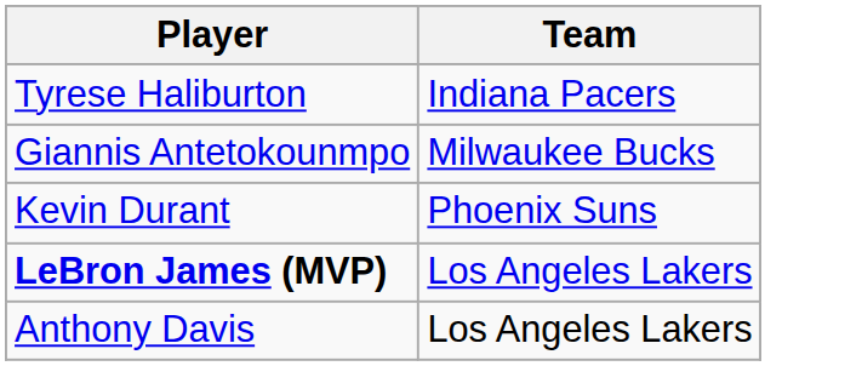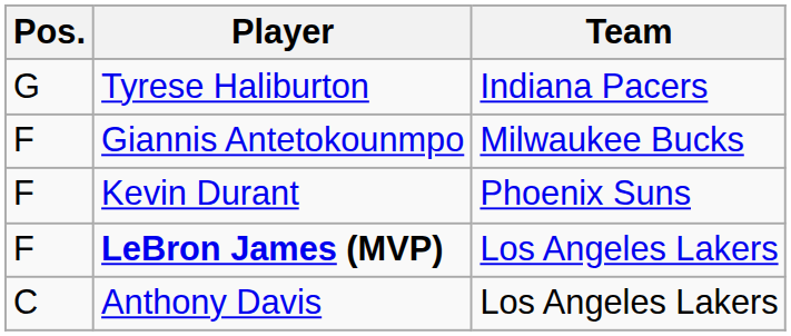 <table class="wikitable">
 <tr>
+<th>Pos.</th>
 <th>Player</th>
 <th>Team</th>
 </tr>
 <tr>
+<td>G</td>
 <td><a href='#'>Tyrese Haliburton</a></td>
 <td><a href='#'>Indiana Pacers</a></td>
 </tr>
 <tr>
+<td>F</td>
 <td><a href='#'>Giannis Antetokounmpo</a></td>
 <td><a href='#'>Milwaukee Bucks</a></td>
 </tr>
 <tr>
+<td>F</td>
 <td><a href='#'>Kevin Durant</a></td>
 <td><a href='#'>Phoenix Suns</a></td>
 </tr>
 <tr>
+<td>F</td>
 <td><strong><a href='#'>LeBron James</a> (MVP)</strong></td>
 <td><a href='#'>Los Angeles Lakers</a></td>
 </tr>
 <tr>
+<td>C</td>
 <td><a href='#'>Anthony Davis</a></td>
 <td>Los Angeles Lakers</td>
 </tr>
 </table>
